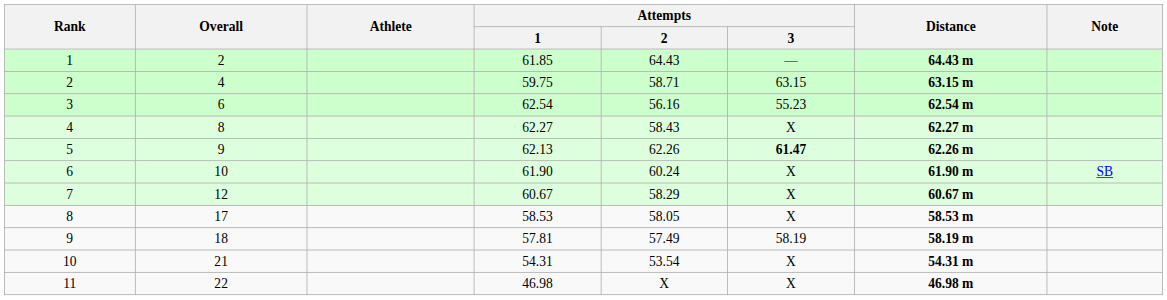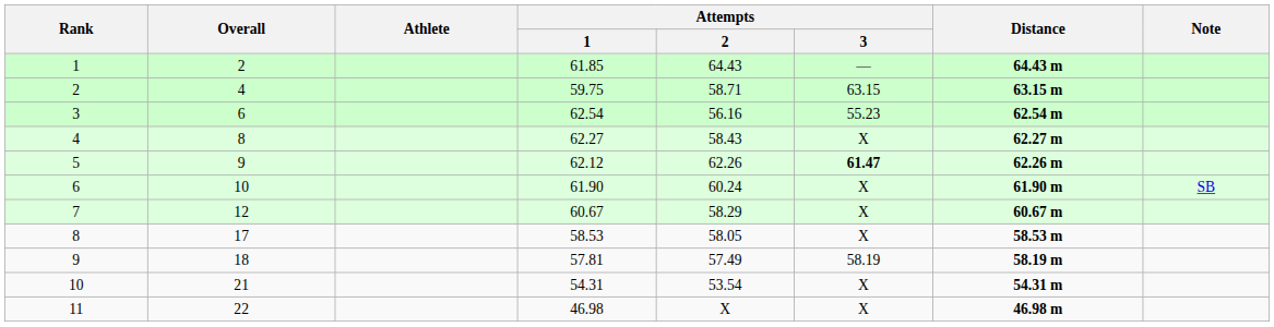 <table class="wikitable" style=" text-align:center; font-size:110%;" width="95%">
 <tr>
 <th rowspan="2">Rank</th>
 <th rowspan="2">Overall</th>
 <th rowspan="2">Athlete</th>
 <th colspan="3">Attempts</th>
 <th rowspan="2">Distance</th>
 <th rowspan="2">Note</th>
 </tr>
 <tr>
 <th>1</th>
 <th>2</th>
 <th>3</th>
 </tr>
 <tr style="background:#ccffcc;">
 <td>1</td>
 <td>2</td>
 <td align=left></td>
 <td>61.85</td>
 <td>64.43</td>
 <td>—</td>
 <td><strong>64.43 m</strong></td>
 <td></td>
 </tr>
 <tr style="background:#ccffcc;">
 <td>2</td>
 <td>4</td>
 <td align=left></td>
 <td>59.75</td>
 <td>58.71</td>
 <td>63.15</td>
 <td><strong>63.15 m</strong></td>
 <td></td>
 </tr>
 <tr style="background:#ccffcc;">
 <td>3</td>
 <td>6</td>
 <td align=left></td>
 <td>62.54</td>
 <td>56.16</td>
 <td>55.23</td>
 <td><strong>62.54 m</strong></td>
 <td></td>
 </tr>
 <tr style="background:#ddffdd;">
 <td>4</td>
 <td>8</td>
 <td align=left></td>
 <td>62.27</td>
 <td>58.43</td>
 <td>X</td>
 <td><strong>62.27 m</strong></td>
 <td></td>
 </tr>
 <tr style="background:#ddffdd;">
 <td>5</td>
 <td>9</td>
 <td align=left></td>
-<td>62.13</td>
+<td>62.12</td>
 <td>62.26</td>
 <td><strong>61.47</strong></td>
 <td><strong>62.26 m</strong></td>
 <td></td>
 </tr>
 <tr style="background:#ddffdd;">
 <td>6</td>
 <td>10</td>
 <td align=left></td>
 <td>61.90</td>
 <td>60.24</td>
 <td>X</td>
 <td><strong>61.90 m</strong></td>
 <td><a href='#'>SB</a></td>
 </tr>
 <tr style="background:#ddffdd;">
 <td>7</td>
 <td>12</td>
 <td align=left></td>
 <td>60.67</td>
 <td>58.29</td>
 <td>X</td>
 <td><strong>60.67 m</strong></td>
 <td></td>
 </tr>
 <tr>
 <td>8</td>
 <td>17</td>
 <td align=left></td>
 <td>58.53</td>
 <td>58.05</td>
 <td>X</td>
 <td><strong>58.53 m</strong></td>
 <td></td>
 </tr>
 <tr>
 <td>9</td>
 <td>18</td>
 <td align=left></td>
 <td>57.81</td>
 <td>57.49</td>
 <td>58.19</td>
 <td><strong>58.19 m</strong></td>
 <td></td>
 </tr>
 <tr>
 <td>10</td>
 <td>21</td>
 <td align=left></td>
 <td>54.31</td>
 <td>53.54</td>
 <td>X</td>
 <td><strong>54.31 m</strong></td>
 <td></td>
 </tr>
 <tr>
 <td>11</td>
 <td>22</td>
 <td align=left></td>
 <td>46.98</td>
 <td>X</td>
 <td>X</td>
 <td><strong>46.98 m</strong></td>
 <td></td>
 </tr>
 </table>
